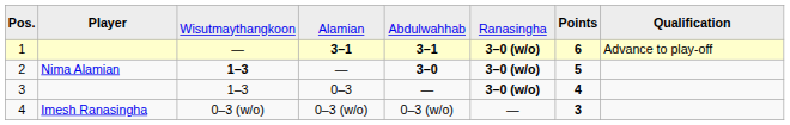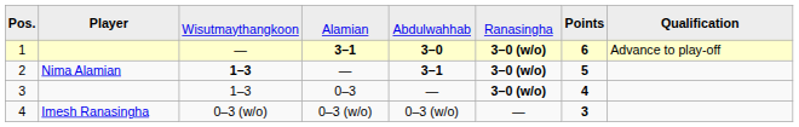 <table class="wikitable" style="font-size:90%">
 <tr style="text-align:center;">
 <td style="background-color:#ededed;" width="20"><strong>Pos.</strong></td>
 <td style="background-color:#ededed;" width="150"><strong>Player</strong></td>
 <td style="background-color:#ededed;" width="90"><br><a href='#'>Wisutmaythangkoon</a></td>
 <td style="background-color:#ededed;" width="90"><br><a href='#'>Alamian</a></td>
 <td style="background-color:#ededed;" width="90"><br><a href='#'>Abdulwahhab</a></td>
 <td style="background-color:#ededed;" width="90"><br><a href='#'>Ranasingha</a></td>
 <td style="background-color:#ededed;" width="40"><strong>Points</strong></td>
 <td style="background-color:#ededed;" width="200"><strong>Qualification</strong></td>
 </tr>
 <tr style="text-align:center;" bgcolor=ffffcc>
 <td>1</td>
 <td style="text-align:left;"></td>
 <td>—</td>
 <td><strong>3–1</strong></td>
-<td><strong>3–1</strong></td>
+<td><strong>3–0</strong></td>
 <td><strong>3–0 (w/o)</strong></td>
 <td><strong>6</strong></td>
 <td style="text-align:left;">Advance to play-off</td>
 </tr>
 <tr style="text-align:center;">
 <td>2</td>
 <td style="text-align:left;"> <a href='#'>Nima Alamian</a></td>
 <td><strong>1–3</strong></td>
 <td>—</td>
-<td><strong>3–0</strong></td>
+<td><strong>3–1</strong></td>
 <td><strong>3–0 (w/o)</strong></td>
 <td><strong>5</strong></td>
 <td></td>
 </tr>
 <tr style="text-align:center;">
 <td>3</td>
 <td style="text-align:left;"></td>
 <td>1–3</td>
 <td>0–3</td>
 <td>—</td>
 <td><strong>3–0 (w/o)</strong></td>
 <td><strong>4</strong></td>
 <td></td>
 </tr>
 <tr style="text-align:center;">
 <td>4</td>
 <td style="text-align:left;"> <a href='#'>Imesh Ranasingha</a></td>
 <td>0–3 (w/o)</td>
 <td>0–3 (w/o)</td>
 <td>0–3 (w/o)</td>
 <td>—</td>
 <td><strong>3</strong></td>
 <td></td>
 </tr>
 </table>
